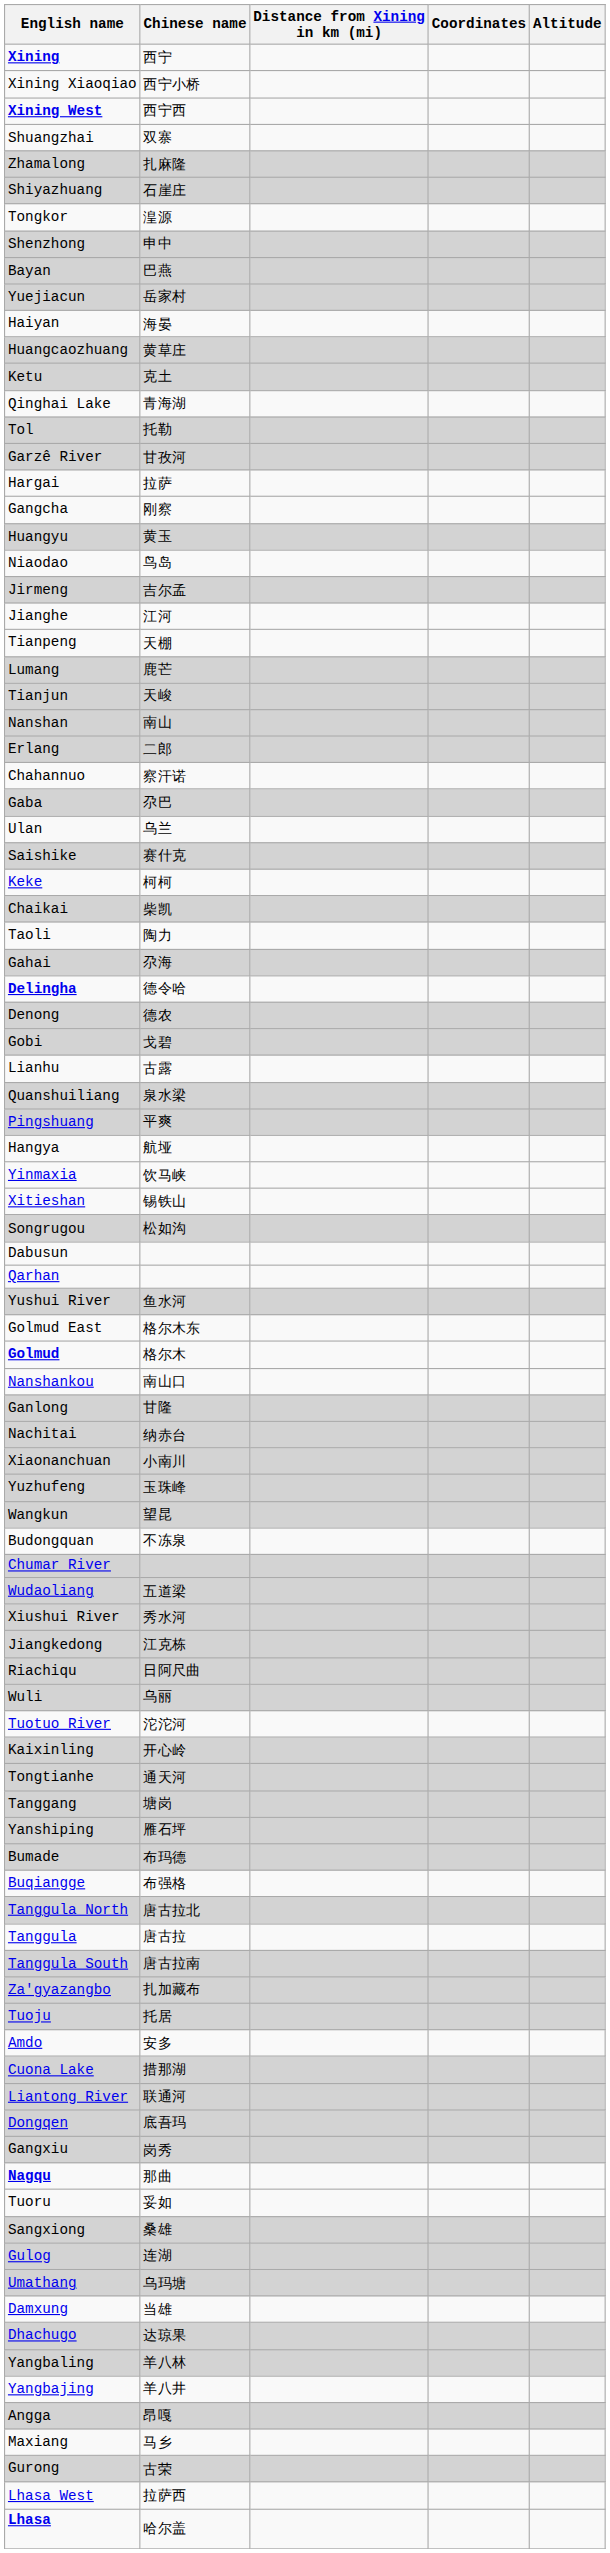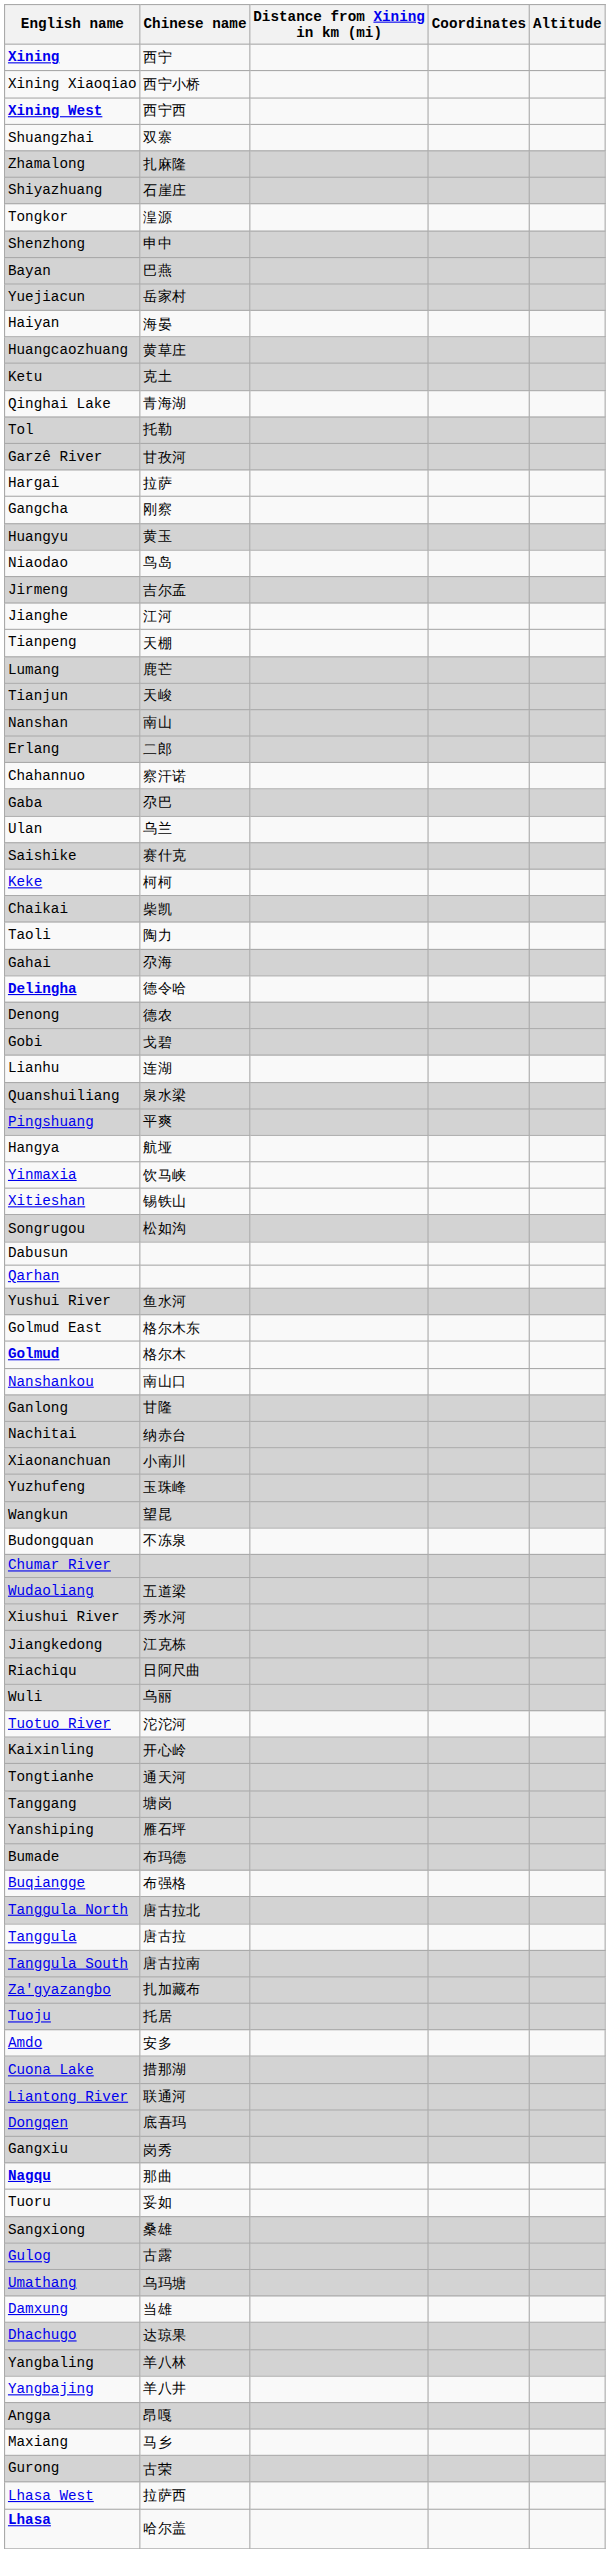 <table class="wikitable sortable collapsible collapsed">
 <tr>
 <th>English name</th>
 <th>Chinese name</th>
 <th>Distance from <a href='#'>Xining</a><br>in km (mi)</th>
 <th>Coordinates</th>
 <th>Altitude</th>
 </tr>
 <tr>
 <td><strong><a href='#'>Xining</a></strong><br></td>
 <td>西宁</td>
 <td></td>
 <td></td>
 <td></td>
 </tr>
 <tr>
 <td>Xining Xiaoqiao</td>
 <td>西宁小桥</td>
 <td></td>
 <td></td>
 <td></td>
 </tr>
 <tr>
 <td><strong><a href='#'>Xining West</a></strong></td>
 <td>西宁西</td>
 <td></td>
 <td></td>
 <td></td>
 </tr>
 <tr>
 <td>Shuangzhai</td>
 <td>双寨</td>
 <td></td>
 <td></td>
 <td></td>
 </tr>
 <tr bgcolor="lightgrey">
 <td>Zhamalong</td>
 <td>扎麻隆</td>
 <td></td>
 <td></td>
 <td></td>
 </tr>
 <tr bgcolor="lightgrey">
 <td>Shiyazhuang</td>
 <td>石崖庄</td>
 <td></td>
 <td></td>
 <td></td>
 </tr>
 <tr>
 <td>Tongkor</td>
 <td>湟源</td>
 <td></td>
 <td></td>
 <td></td>
 </tr>
 <tr bgcolor="lightgrey">
 <td>Shenzhong</td>
 <td>申中</td>
 <td></td>
 <td></td>
 <td></td>
 </tr>
 <tr bgcolor="lightgrey">
 <td>Bayan</td>
 <td>巴燕</td>
 <td></td>
 <td></td>
 <td></td>
 </tr>
 <tr bgcolor="lightgrey">
 <td>Yuejiacun</td>
 <td>岳家村</td>
 <td></td>
 <td></td>
 <td></td>
 </tr>
 <tr>
 <td>Haiyan</td>
 <td>海晏</td>
 <td></td>
 <td></td>
 <td></td>
 </tr>
 <tr bgcolor="lightgrey">
 <td>Huangcaozhuang</td>
 <td>黄草庄</td>
 <td></td>
 <td></td>
 <td></td>
 </tr>
 <tr bgcolor="lightgrey">
 <td>Ketu</td>
 <td>克土</td>
 <td></td>
 <td></td>
 <td></td>
 </tr>
 <tr>
 <td>Qinghai Lake</td>
 <td>青海湖</td>
 <td></td>
 <td></td>
 <td></td>
 </tr>
 <tr bgcolor="lightgrey">
 <td>Tol</td>
 <td>托勒</td>
 <td></td>
 <td></td>
 <td></td>
 </tr>
 <tr bgcolor="lightgrey">
 <td>Garzê River</td>
 <td>甘孜河</td>
 <td></td>
 <td></td>
 <td></td>
 </tr>
 <tr>
 <td>Hargai</td>
 <td>拉萨</td>
 <td></td>
 <td></td>
 <td></td>
 </tr>
 <tr>
 <td>Gangcha</td>
 <td>刚察</td>
 <td></td>
 <td></td>
 <td></td>
 </tr>
 <tr bgcolor="lightgrey">
 <td>Huangyu</td>
 <td>黄玉</td>
 <td></td>
 <td></td>
 <td></td>
 </tr>
 <tr>
 <td>Niaodao</td>
 <td>鸟岛</td>
 <td></td>
 <td></td>
 <td></td>
 </tr>
 <tr bgcolor="lightgrey">
 <td>Jirmeng</td>
 <td>吉尔孟</td>
 <td></td>
 <td></td>
 <td></td>
 </tr>
 <tr>
 <td>Jianghe</td>
 <td>江河</td>
 <td></td>
 <td></td>
 <td></td>
 </tr>
 <tr>
 <td>Tianpeng</td>
 <td>天棚</td>
 <td></td>
 <td></td>
 <td></td>
 </tr>
 <tr bgcolor="lightgrey">
 <td>Lumang</td>
 <td>鹿芒</td>
 <td></td>
 <td></td>
 <td></td>
 </tr>
 <tr bgcolor="lightgrey">
 <td>Tianjun</td>
 <td>天峻</td>
 <td></td>
 <td></td>
 <td></td>
 </tr>
 <tr bgcolor="lightgrey">
 <td>Nanshan</td>
 <td>南山</td>
 <td></td>
 <td></td>
 <td></td>
 </tr>
 <tr bgcolor="lightgrey">
 <td>Erlang</td>
 <td>二郎</td>
 <td></td>
 <td></td>
 <td></td>
 </tr>
 <tr>
 <td>Chahannuo</td>
 <td>察汗诺</td>
 <td></td>
 <td></td>
 <td></td>
 </tr>
 <tr bgcolor="lightgrey">
 <td>Gaba</td>
 <td>尕巴</td>
 <td></td>
 <td></td>
 <td></td>
 </tr>
 <tr>
 <td>Ulan</td>
 <td>乌兰</td>
 <td></td>
 <td></td>
 <td></td>
 </tr>
 <tr bgcolor="lightgrey">
 <td>Saishike</td>
 <td>赛什克</td>
 <td></td>
 <td></td>
 <td></td>
 </tr>
 <tr>
 <td><a href='#'>Keke</a></td>
 <td>柯柯</td>
 <td></td>
 <td></td>
 <td></td>
 </tr>
 <tr bgcolor="lightgrey">
 <td>Chaikai</td>
 <td>柴凯</td>
 <td></td>
 <td></td>
 <td></td>
 </tr>
 <tr>
 <td>Taoli</td>
 <td>陶力</td>
 <td></td>
 <td></td>
 <td></td>
 </tr>
 <tr bgcolor="lightgrey">
 <td>Gahai</td>
 <td>尕海</td>
 <td></td>
 <td></td>
 <td></td>
 </tr>
 <tr>
 <td><strong><a href='#'>Delingha</a></strong></td>
 <td>德令哈</td>
 <td></td>
 <td></td>
 <td></td>
 </tr>
 <tr bgcolor="lightgrey">
 <td>Denong</td>
 <td>德农</td>
 <td></td>
 <td></td>
 <td></td>
 </tr>
 <tr bgcolor="lightgrey">
 <td>Gobi</td>
 <td>戈碧</td>
 <td></td>
 <td></td>
 <td></td>
 </tr>
 <tr>
 <td>Lianhu</td>
-<td>古露</td>
+<td>连湖</td>
 <td></td>
 <td></td>
 <td></td>
 </tr>
 <tr bgcolor="lightgrey">
 <td>Quanshuiliang</td>
 <td>泉水梁</td>
 <td></td>
 <td></td>
 <td></td>
 </tr>
 <tr bgcolor="lightgrey">
 <td><a href='#'>Pingshuang</a></td>
 <td>平爽</td>
 <td></td>
 <td></td>
 <td></td>
 </tr>
 <tr>
 <td>Hangya</td>
 <td>航垭</td>
 <td></td>
 <td></td>
 <td></td>
 </tr>
 <tr>
 <td><a href='#'>Yinmaxia</a><br></td>
 <td>饮马峡</td>
 <td></td>
 <td></td>
 <td></td>
 </tr>
 <tr>
 <td><a href='#'>Xitieshan</a></td>
 <td>锡铁山</td>
 <td></td>
 <td></td>
 <td></td>
 </tr>
 <tr bgcolor="lightgrey">
 <td>Songrugou</td>
 <td>松如沟</td>
 <td></td>
 <td></td>
 <td></td>
 </tr>
 <tr>
 <td>Dabusun</td>
 <td></td>
 <td></td>
 <td></td>
 <td></td>
 </tr>
 <tr>
 <td><a href='#'>Qarhan</a><br></td>
 <td></td>
 <td></td>
 <td></td>
 <td></td>
 </tr>
 <tr bgcolor="lightgrey">
 <td>Yushui River</td>
 <td>鱼水河</td>
 <td></td>
 <td></td>
 <td></td>
 </tr>
 <tr>
 <td>Golmud East</td>
 <td>格尔木东</td>
 <td></td>
 <td></td>
 <td></td>
 </tr>
 <tr>
 <td><strong><a href='#'>Golmud</a></strong></td>
 <td>格尔木</td>
 <td></td>
 <td></td>
 <td></td>
 </tr>
 <tr>
 <td><a href='#'>Nanshankou</a></td>
 <td>南山口</td>
 <td></td>
 <td></td>
 <td></td>
 </tr>
 <tr bgcolor="lightgrey">
 <td>Ganlong</td>
 <td>甘隆</td>
 <td></td>
 <td></td>
 <td></td>
 </tr>
 <tr bgcolor="lightgrey">
 <td>Nachitai</td>
 <td>纳赤台</td>
 <td></td>
 <td></td>
 <td></td>
 </tr>
 <tr bgcolor="lightgrey">
 <td>Xiaonanchuan</td>
 <td>小南川</td>
 <td></td>
 <td></td>
 <td></td>
 </tr>
 <tr bgcolor="lightgrey">
 <td>Yuzhufeng</td>
 <td>玉珠峰</td>
 <td></td>
 <td></td>
 <td></td>
 </tr>
 <tr bgcolor="lightgrey">
 <td>Wangkun</td>
 <td>望昆</td>
 <td></td>
 <td></td>
 <td></td>
 </tr>
 <tr>
 <td>Budongquan</td>
 <td>不冻泉</td>
 <td></td>
 <td></td>
 <td></td>
 </tr>
 <tr bgcolor="lightgrey">
 <td><a href='#'>Chumar River</a></td>
 <td></td>
 <td></td>
 <td></td>
 <td></td>
 </tr>
 <tr bgcolor="lightgrey">
 <td><a href='#'>Wudaoliang</a></td>
 <td>五道梁</td>
 <td></td>
 <td></td>
 <td></td>
 </tr>
 <tr bgcolor="lightgrey">
 <td>Xiushui River</td>
 <td>秀水河</td>
 <td></td>
 <td></td>
 <td></td>
 </tr>
 <tr bgcolor="lightgrey">
 <td>Jiangkedong</td>
 <td>江克栋</td>
 <td></td>
 <td></td>
 <td></td>
 </tr>
 <tr bgcolor="lightgrey">
 <td>Riachiqu</td>
 <td>日阿尺曲</td>
 <td></td>
 <td></td>
 <td></td>
 </tr>
 <tr bgcolor="lightgrey">
 <td>Wuli</td>
 <td>乌丽</td>
 <td></td>
 <td></td>
 <td></td>
 </tr>
 <tr>
 <td><a href='#'>Tuotuo River</a></td>
 <td>沱沱河</td>
 <td></td>
 <td></td>
 <td></td>
 </tr>
 <tr bgcolor="lightgrey">
 <td>Kaixinling</td>
 <td>开心岭</td>
 <td></td>
 <td></td>
 <td></td>
 </tr>
 <tr bgcolor="lightgrey">
 <td>Tongtianhe</td>
 <td>通天河</td>
 <td></td>
 <td></td>
 <td></td>
 </tr>
 <tr bgcolor="lightgrey">
 <td>Tanggang</td>
 <td>塘岗</td>
 <td></td>
 <td></td>
 <td></td>
 </tr>
 <tr bgcolor="lightgrey">
 <td>Yanshiping</td>
 <td>雁石坪</td>
 <td></td>
 <td></td>
 <td></td>
 </tr>
 <tr bgcolor="lightgrey">
 <td>Bumade</td>
 <td>布玛德</td>
 <td></td>
 <td></td>
 <td></td>
 </tr>
 <tr>
 <td><a href='#'>Buqiangge</a></td>
 <td>布强格</td>
 <td></td>
 <td></td>
 <td></td>
 </tr>
 <tr bgcolor="lightgrey">
 <td><a href='#'>Tanggula North</a></td>
 <td>唐古拉北</td>
 <td></td>
 <td></td>
 <td></td>
 </tr>
 <tr>
 <td><a href='#'>Tanggula</a></td>
 <td>唐古拉</td>
 <td></td>
 <td></td>
 <td></td>
 </tr>
 <tr bgcolor="lightgrey">
 <td><a href='#'>Tanggula South</a></td>
 <td>唐古拉南</td>
 <td></td>
 <td></td>
 <td></td>
 </tr>
 <tr bgcolor="lightgrey">
 <td><a href='#'>Za'gyazangbo</a></td>
 <td>扎加藏布</td>
 <td></td>
 <td></td>
 <td></td>
 </tr>
 <tr bgcolor="lightgrey">
 <td><a href='#'>Tuoju</a></td>
 <td>托居</td>
 <td></td>
 <td></td>
 <td></td>
 </tr>
 <tr>
 <td><a href='#'>Amdo</a></td>
 <td>安多</td>
 <td></td>
 <td></td>
 <td></td>
 </tr>
 <tr bgcolor="lightgrey">
 <td><a href='#'>Cuona Lake</a></td>
 <td>措那湖</td>
 <td></td>
 <td></td>
 <td></td>
 </tr>
 <tr bgcolor="lightgrey">
 <td><a href='#'>Liantong River</a></td>
 <td>联通河</td>
 <td></td>
 <td></td>
 <td></td>
 </tr>
 <tr bgcolor="lightgrey">
 <td><a href='#'>Dongqen</a></td>
 <td>底吾玛</td>
 <td></td>
 <td></td>
 <td></td>
 </tr>
 <tr bgcolor="lightgrey">
 <td>Gangxiu</td>
 <td>岗秀</td>
 <td></td>
 <td></td>
 <td></td>
 </tr>
 <tr>
 <td><strong><a href='#'>Nagqu</a></strong></td>
 <td>那曲</td>
 <td></td>
 <td></td>
 <td></td>
 </tr>
 <tr>
 <td>Tuoru</td>
 <td>妥如</td>
 <td></td>
 <td></td>
 <td></td>
 </tr>
 <tr bgcolor="lightgrey">
 <td>Sangxiong</td>
 <td>桑雄</td>
 <td></td>
 <td></td>
 <td></td>
 </tr>
 <tr bgcolor="lightgrey">
 <td><a href='#'>Gulog</a></td>
-<td>连湖</td>
+<td>古露</td>
 <td></td>
 <td></td>
 <td></td>
 </tr>
 <tr bgcolor="lightgrey">
 <td><a href='#'>Umathang</a></td>
 <td>乌玛塘</td>
 <td></td>
 <td></td>
 <td></td>
 </tr>
 <tr>
 <td><a href='#'>Damxung</a></td>
 <td>当雄</td>
 <td></td>
 <td></td>
 <td></td>
 </tr>
 <tr bgcolor="lightgrey">
 <td><a href='#'>Dhachugo</a></td>
 <td>达琼果</td>
 <td></td>
 <td></td>
 <td></td>
 </tr>
 <tr bgcolor="lightgrey">
 <td>Yangbaling</td>
 <td>羊八林</td>
 <td></td>
 <td></td>
 <td></td>
 </tr>
 <tr>
 <td><a href='#'>Yangbajing</a></td>
 <td>羊八井</td>
 <td></td>
 <td></td>
 <td></td>
 </tr>
 <tr bgcolor="lightgrey">
 <td>Angga</td>
 <td>昂嘎</td>
 <td></td>
 <td></td>
 <td></td>
 </tr>
 <tr>
 <td>Maxiang</td>
 <td>马乡</td>
 <td></td>
 <td></td>
 <td></td>
 </tr>
 <tr bgcolor="lightgrey">
 <td>Gurong</td>
 <td>古荣</td>
 <td></td>
 <td></td>
 <td></td>
 </tr>
 <tr>
 <td><a href='#'>Lhasa West</a></td>
 <td>拉萨西</td>
 <td></td>
 <td></td>
 <td></td>
 </tr>
 <tr>
 <td><strong><a href='#'>Lhasa</a></strong><br><br></td>
 <td>哈尔盖</td>
 <td></td>
 <td></td>
 <td></td>
 </tr>
 </table>
